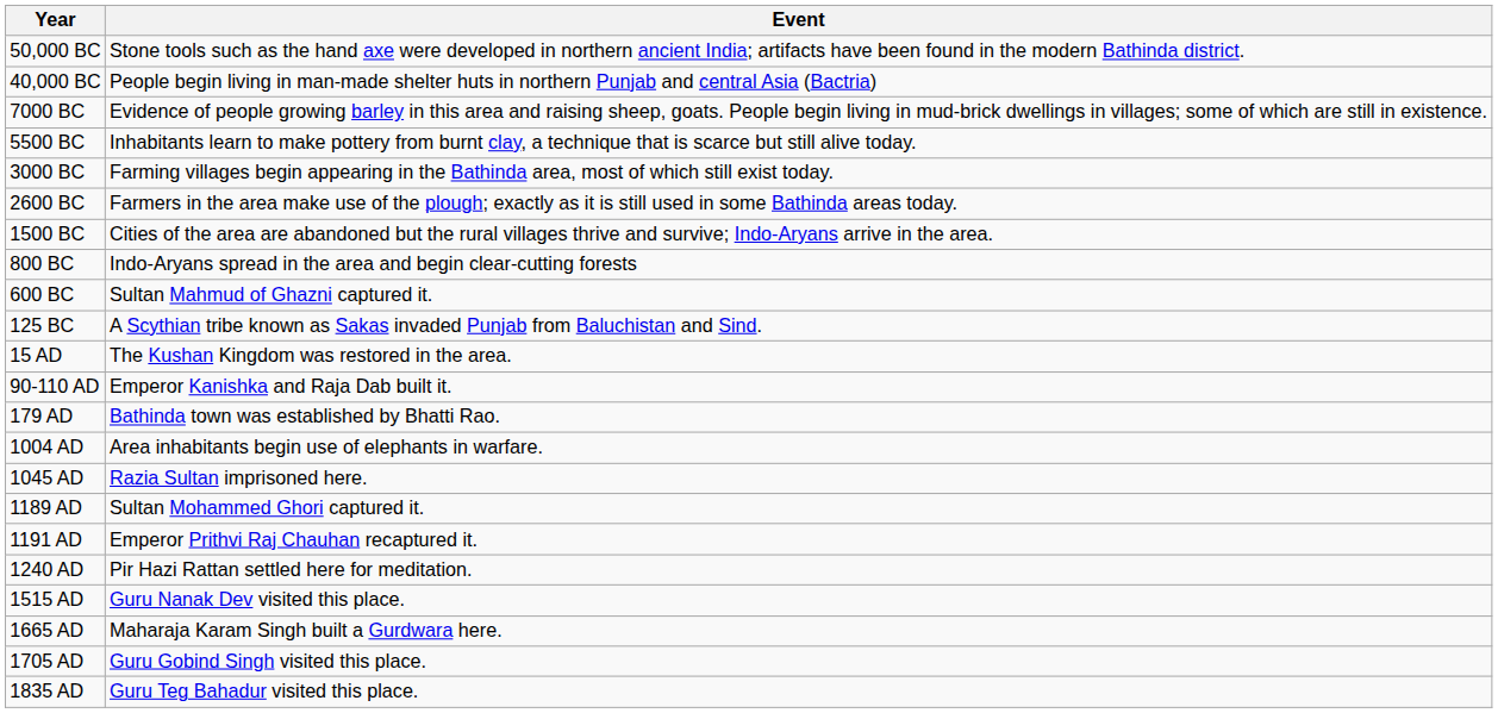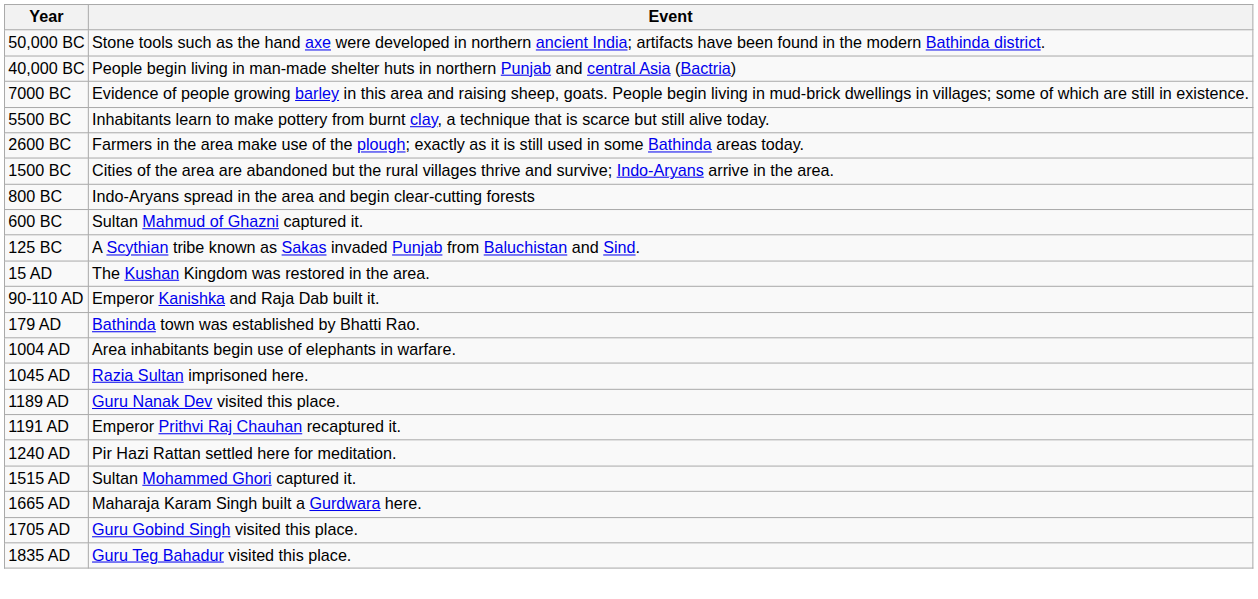 <table class="wikitable">
 <tr>
 <th>Year</th>
 <th>Event</th>
 </tr>
 <tr>
 <td>50,000 BC</td>
 <td>Stone tools such as the hand <a href='#'>axe</a> were developed in northern <a href='#'>ancient India</a>; artifacts have been found in the modern <a href='#'>Bathinda district</a>.</td>
 </tr>
 <tr>
 <td>40,000 BC</td>
 <td>People begin living in man-made shelter huts in northern <a href='#'>Punjab</a> and <a href='#'>central Asia</a> (<a href='#'>Bactria</a>)</td>
 </tr>
 <tr>
 <td>7000 BC</td>
 <td>Evidence of people growing <a href='#'>barley</a> in this area and raising sheep, goats.  People begin living in mud-brick dwellings in villages; some of which are still in existence.</td>
 </tr>
 <tr>
 <td>5500 BC</td>
 <td>Inhabitants learn to make pottery from burnt <a href='#'>clay</a>, a technique that is scarce but still alive today.</td>
-</tr>
-<tr>
-<td>3000 BC</td>
-<td>Farming villages begin appearing in the <a href='#'>Bathinda</a> area, most of which still exist today.</td>
 </tr>
 <tr>
 <td>2600 BC</td>
 <td>Farmers in the area make use of the <a href='#'>plough</a>; exactly as it is still used in some <a href='#'>Bathinda</a> areas today.</td>
 </tr>
 <tr>
 <td>1500 BC</td>
 <td>Cities of the area are abandoned but the rural villages thrive and survive; <a href='#'>Indo-Aryans</a> arrive in the area.</td>
 </tr>
 <tr>
 <td>800 BC</td>
 <td>Indo-Aryans spread in the area and begin clear-cutting forests</td>
 </tr>
 <tr>
 <td>600 BC</td>
 <td>Sultan <a href='#'>Mahmud of Ghazni</a> captured it.</td>
 </tr>
 <tr>
 <td>125 BC</td>
 <td>A <a href='#'>Scythian</a> tribe known as <a href='#'>Sakas</a> invaded <a href='#'>Punjab</a> from <a href='#'>Baluchistan</a> and <a href='#'>Sind</a>.</td>
 </tr>
 <tr>
 <td>15 AD</td>
 <td>The <a href='#'>Kushan</a> Kingdom was restored in the area.</td>
 </tr>
 <tr>
 <td>90-110 AD</td>
 <td>Emperor <a href='#'>Kanishka</a> and Raja Dab built it.</td>
 </tr>
 <tr>
 <td>179 AD</td>
 <td><a href='#'>Bathinda</a> town was established by Bhatti Rao.</td>
 </tr>
 <tr>
 <td>1004 AD</td>
 <td>Area inhabitants begin use of elephants in warfare.</td>
 </tr>
 <tr>
 <td>1045 AD</td>
 <td><a href='#'>Razia Sultan</a> imprisoned here.</td>
 </tr>
 <tr>
 <td>1189 AD</td>
-<td>Sultan <a href='#'>Mohammed Ghori</a> captured it.</td>
+<td><a href='#'>Guru Nanak Dev</a> visited this place.</td>
 </tr>
 <tr>
 <td>1191 AD</td>
 <td>Emperor <a href='#'>Prithvi Raj Chauhan</a> recaptured it.</td>
 </tr>
 <tr>
 <td>1240 AD</td>
 <td>Pir Hazi Rattan settled here for meditation.</td>
 </tr>
 <tr>
 <td>1515 AD</td>
-<td><a href='#'>Guru Nanak Dev</a> visited this place.</td>
+<td>Sultan <a href='#'>Mohammed Ghori</a> captured it.</td>
 </tr>
 <tr>
 <td>1665 AD</td>
 <td>Maharaja Karam Singh built a <a href='#'>Gurdwara</a> here.</td>
 </tr>
 <tr>
 <td>1705 AD</td>
 <td><a href='#'>Guru Gobind Singh</a> visited this place.</td>
 </tr>
 <tr>
 <td>1835 AD</td>
 <td><a href='#'>Guru Teg Bahadur</a> visited this place.</td>
 </tr>
 </table>
